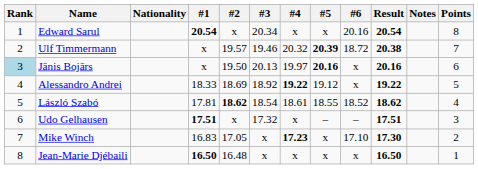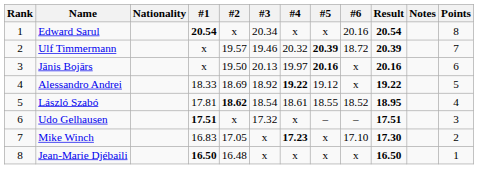 <table class="wikitable sortable" style="text-align:center">
 <tr>
 <th>Rank</th>
 <th>Name</th>
 <th>Nationality</th>
 <th>#1</th>
 <th>#2</th>
 <th>#3</th>
 <th>#4</th>
 <th>#5</th>
 <th>#6</th>
 <th>Result</th>
 <th>Notes</th>
 <th>Points</th>
 </tr>
 <tr>
 <td>1</td>
 <td align=left><a href='#'>Edward Sarul</a></td>
 <td align=left></td>
 <td><strong>20.54</strong></td>
 <td>x</td>
 <td>20.34</td>
 <td>x</td>
 <td>x</td>
 <td>20.16</td>
 <td><strong>20.54</strong></td>
 <td></td>
 <td>8</td>
 </tr>
 <tr>
 <td>2</td>
 <td align=left><a href='#'>Ulf Timmermann</a></td>
 <td align=left></td>
 <td>x</td>
 <td>19.57</td>
 <td>19.46</td>
 <td>20.32</td>
 <td><strong>20.39</strong></td>
 <td>18.72</td>
-<td><strong>20.38</strong></td>
+<td><strong>20.39</strong></td>
 <td></td>
 <td>7</td>
 </tr>
 <tr>
-<td style="background: lightblue;">3</td>
+<td>3</td>
 <td align=left><a href='#'>Jānis Bojārs</a></td>
 <td align=left></td>
 <td>x</td>
 <td>19.50</td>
 <td>20.13</td>
 <td>19.97</td>
 <td><strong>20.16</strong></td>
 <td>x</td>
 <td><strong>20.16</strong></td>
 <td></td>
 <td>6</td>
 </tr>
 <tr>
 <td>4</td>
 <td align=left><a href='#'>Alessandro Andrei</a></td>
 <td align=left></td>
 <td>18.33</td>
 <td>18.69</td>
 <td>18.92</td>
 <td><strong>19.22</strong></td>
 <td>19.12</td>
 <td>x</td>
 <td><strong>19.22</strong></td>
 <td></td>
 <td>5</td>
 </tr>
 <tr>
 <td>5</td>
 <td align=left><a href='#'>László Szabó</a></td>
 <td align=left></td>
 <td>17.81</td>
 <td><strong>18.62</strong></td>
 <td>18.54</td>
 <td>18.61</td>
 <td>18.55</td>
 <td>18.52</td>
-<td><strong>18.62</strong></td>
+<td><strong>18.95</strong></td>
 <td></td>
 <td>4</td>
 </tr>
 <tr>
 <td>6</td>
 <td align=left><a href='#'>Udo Gelhausen</a></td>
 <td align=left></td>
 <td><strong>17.51</strong></td>
 <td>x</td>
 <td>17.32</td>
 <td>x</td>
 <td>–</td>
 <td>–</td>
 <td><strong>17.51</strong></td>
 <td></td>
 <td>3</td>
 </tr>
 <tr>
 <td>7</td>
 <td align=left><a href='#'>Mike Winch</a></td>
 <td align=left></td>
 <td>16.83</td>
 <td>17.05</td>
 <td>x</td>
 <td><strong>17.23</strong></td>
 <td>x</td>
 <td>17.10</td>
 <td><strong>17.30</strong></td>
 <td></td>
 <td>2</td>
 </tr>
 <tr>
 <td>8</td>
 <td align=left><a href='#'>Jean-Marie Djébaili</a></td>
 <td align=left></td>
 <td><strong>16.50</strong></td>
 <td>16.48</td>
 <td>x</td>
 <td>x</td>
 <td>x</td>
 <td>x</td>
 <td><strong>16.50</strong></td>
 <td></td>
 <td>1</td>
 </tr>
 </table>
